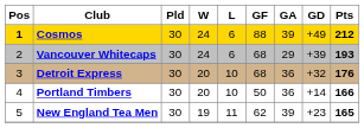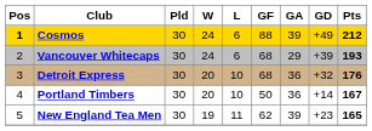 <table class="toccolours" border="1" cellpadding="4" cellspacing="0" style="text-align:center; border-collapse: collapse; margin:0;">
 <tr>
 <th width=30>Pos</th>
 <th>Club</th>
 <th width=30>Pld</th>
 <th width=30>W</th>
 <th width=30>L</th>
 <th width=30>GF</th>
 <th width=30>GA</th>
 <th width=30>GD</th>
 <th width=30>Pts</th>
 </tr>
 <tr bgcolor="gold">
 <td><strong>1</strong></td>
 <td align=left><strong><a href='#'>Cosmos</a></strong></td>
 <td>30</td>
 <td>24</td>
 <td>6</td>
 <td>88</td>
 <td>39</td>
 <td>+49</td>
 <td><strong>212</strong></td>
 </tr>
 <tr bgcolor="silver">
 <td>2</td>
 <td align=left><strong><a href='#'>Vancouver Whitecaps</a></strong></td>
 <td>30</td>
 <td>24</td>
 <td>6</td>
 <td>68</td>
 <td>29</td>
 <td>+39</td>
 <td><strong>193</strong></td>
 </tr>
 <tr bgcolor="tan">
 <td>3</td>
 <td align=left><strong><a href='#'>Detroit Express</a></strong></td>
 <td>30</td>
 <td>20</td>
 <td>10</td>
 <td>68</td>
 <td>36</td>
 <td>+32</td>
 <td><strong>176</strong></td>
 </tr>
 <tr>
 <td>4</td>
 <td align=left><strong><a href='#'>Portland Timbers</a></strong></td>
 <td>30</td>
 <td>20</td>
 <td>10</td>
 <td>50</td>
 <td>36</td>
 <td>+14</td>
-<td><strong>166</strong></td>
+<td><strong>167</strong></td>
 </tr>
 <tr>
 <td>5</td>
 <td align=left><strong><a href='#'>New England Tea Men</a></strong></td>
 <td>30</td>
 <td>19</td>
 <td>11</td>
 <td>62</td>
 <td>39</td>
 <td>+23</td>
 <td><strong>165</strong></td>
 </tr>
 <tr>
 </tr>
 </table>
